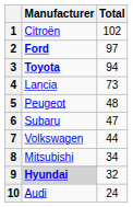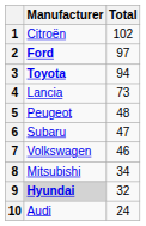 <table class="wikitable" style="text-align:center; font-size:97%;">
 <tr>
 <th></th>
 <th>Manufacturer</th>
 <th>Total</th>
 </tr>
 <tr>
 <th>1</th>
 <td align="left"> <a href='#'>Citroën</a></td>
 <td>102</td>
 </tr>
 <tr>
 <th>2</th>
 <td align="left"> <strong><a href='#'>Ford</a></strong></td>
 <td>97</td>
 </tr>
 <tr>
 <th>3</th>
 <td align="left"> <strong><a href='#'>Toyota</a></strong></td>
 <td>94</td>
 </tr>
 <tr>
 <th>4</th>
 <td align="left"> <a href='#'>Lancia</a></td>
 <td>73</td>
 </tr>
 <tr>
 <th>5</th>
 <td align="left"> <a href='#'>Peugeot</a></td>
 <td>48</td>
 </tr>
 <tr>
 <th>6</th>
 <td align="left"> <a href='#'>Subaru</a></td>
 <td>47</td>
 </tr>
 <tr>
 <th>7</th>
 <td align="left"> <a href='#'>Volkswagen</a></td>
-<td>44</td>
+<td>46</td>
 </tr>
 <tr>
 <th>8</th>
 <td align="left"> <a href='#'>Mitsubishi</a></td>
 <td>34</td>
 </tr>
 <tr>
 <th>9</th>
 <td align="left" style="background: lightgrey;"> <strong><a href='#'>Hyundai</a></strong></td>
 <td>32</td>
 </tr>
 <tr>
 <th>10</th>
 <td align="left"> <a href='#'>Audi</a></td>
 <td>24</td>
 </tr>
 </table>
